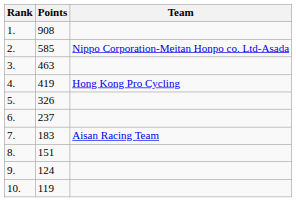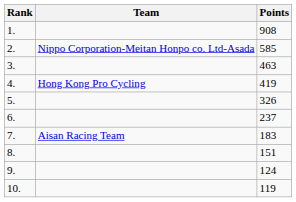 <table class="wikitable sortable">
 <tr>
 <th>Rank</th>
+<th>Team</th>
 <th>Points</th>
-<th>Team</th>
 </tr>
 <tr>
 <td>1.</td>
+<td></td>
 <td>908</td>
-<td></td>
 </tr>
 <tr>
 <td>2.</td>
+<td><a href='#'>Nippo Corporation-Meitan Honpo co. Ltd-Asada</a></td>
 <td>585</td>
-<td><a href='#'>Nippo Corporation-Meitan Honpo co. Ltd-Asada</a></td>
 </tr>
 <tr>
 <td>3.</td>
+<td></td>
 <td>463</td>
-<td></td>
 </tr>
 <tr>
 <td>4.</td>
+<td><a href='#'>Hong Kong Pro Cycling</a></td>
 <td>419</td>
-<td><a href='#'>Hong Kong Pro Cycling</a></td>
 </tr>
 <tr>
 <td>5.</td>
+<td></td>
 <td>326</td>
-<td></td>
 </tr>
 <tr>
 <td>6.</td>
+<td></td>
 <td>237</td>
-<td></td>
 </tr>
 <tr>
 <td>7.</td>
+<td><a href='#'>Aisan Racing Team</a></td>
 <td>183</td>
-<td><a href='#'>Aisan Racing Team</a></td>
 </tr>
 <tr>
 <td>8.</td>
+<td></td>
 <td>151</td>
-<td></td>
 </tr>
 <tr>
 <td>9.</td>
+<td></td>
 <td>124</td>
-<td></td>
 </tr>
 <tr>
 <td>10.</td>
+<td></td>
 <td>119</td>
-<td></td>
 </tr>
 </table>
